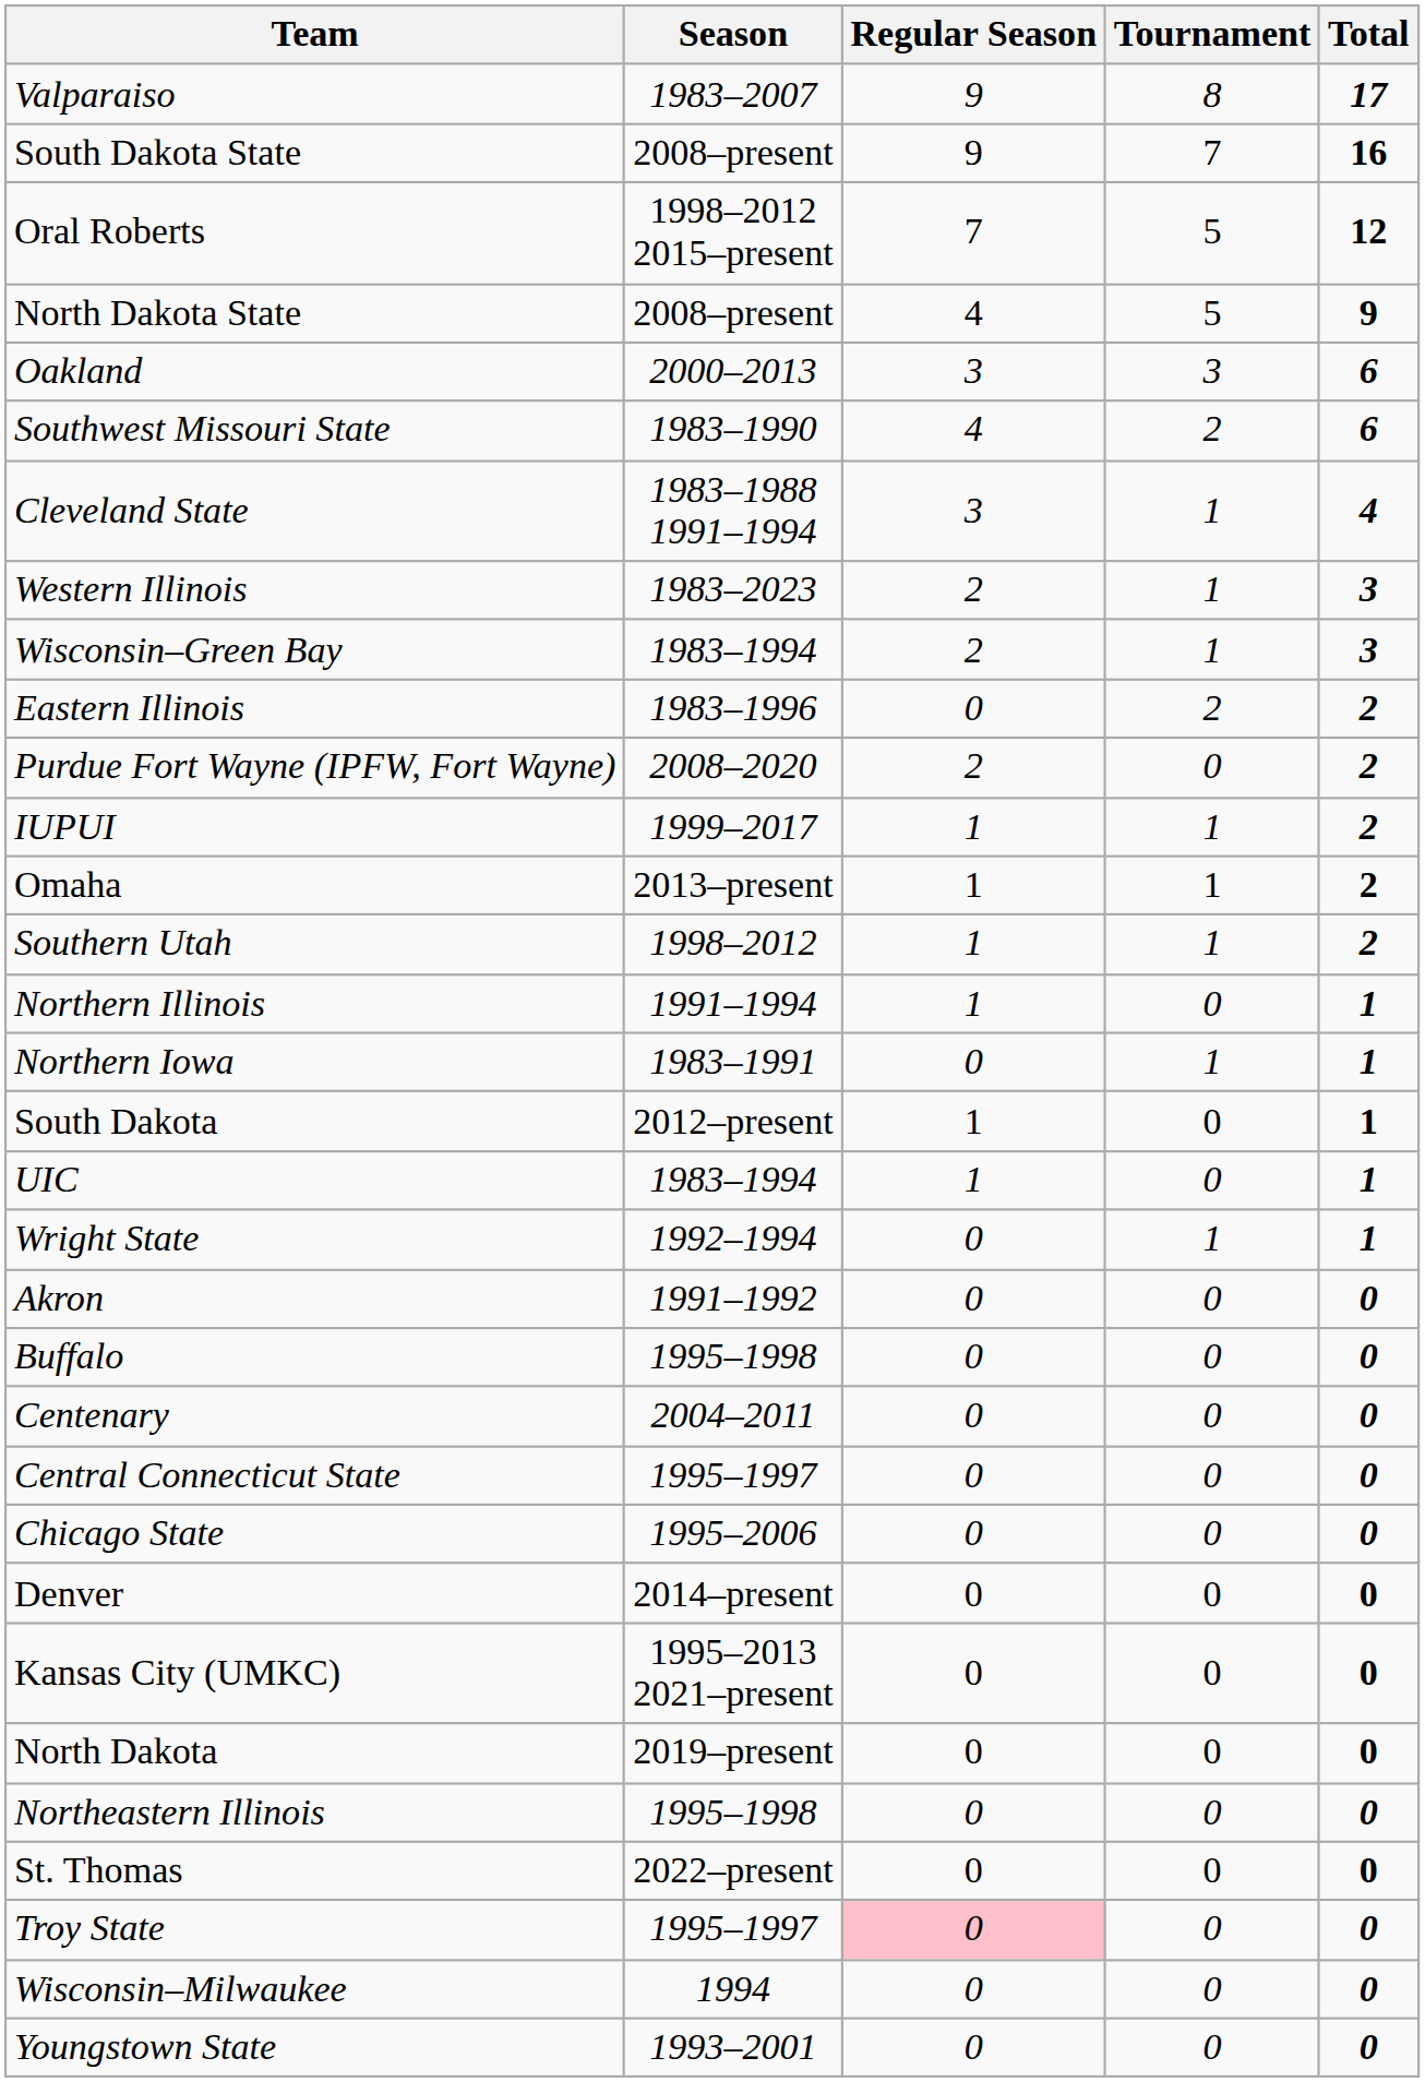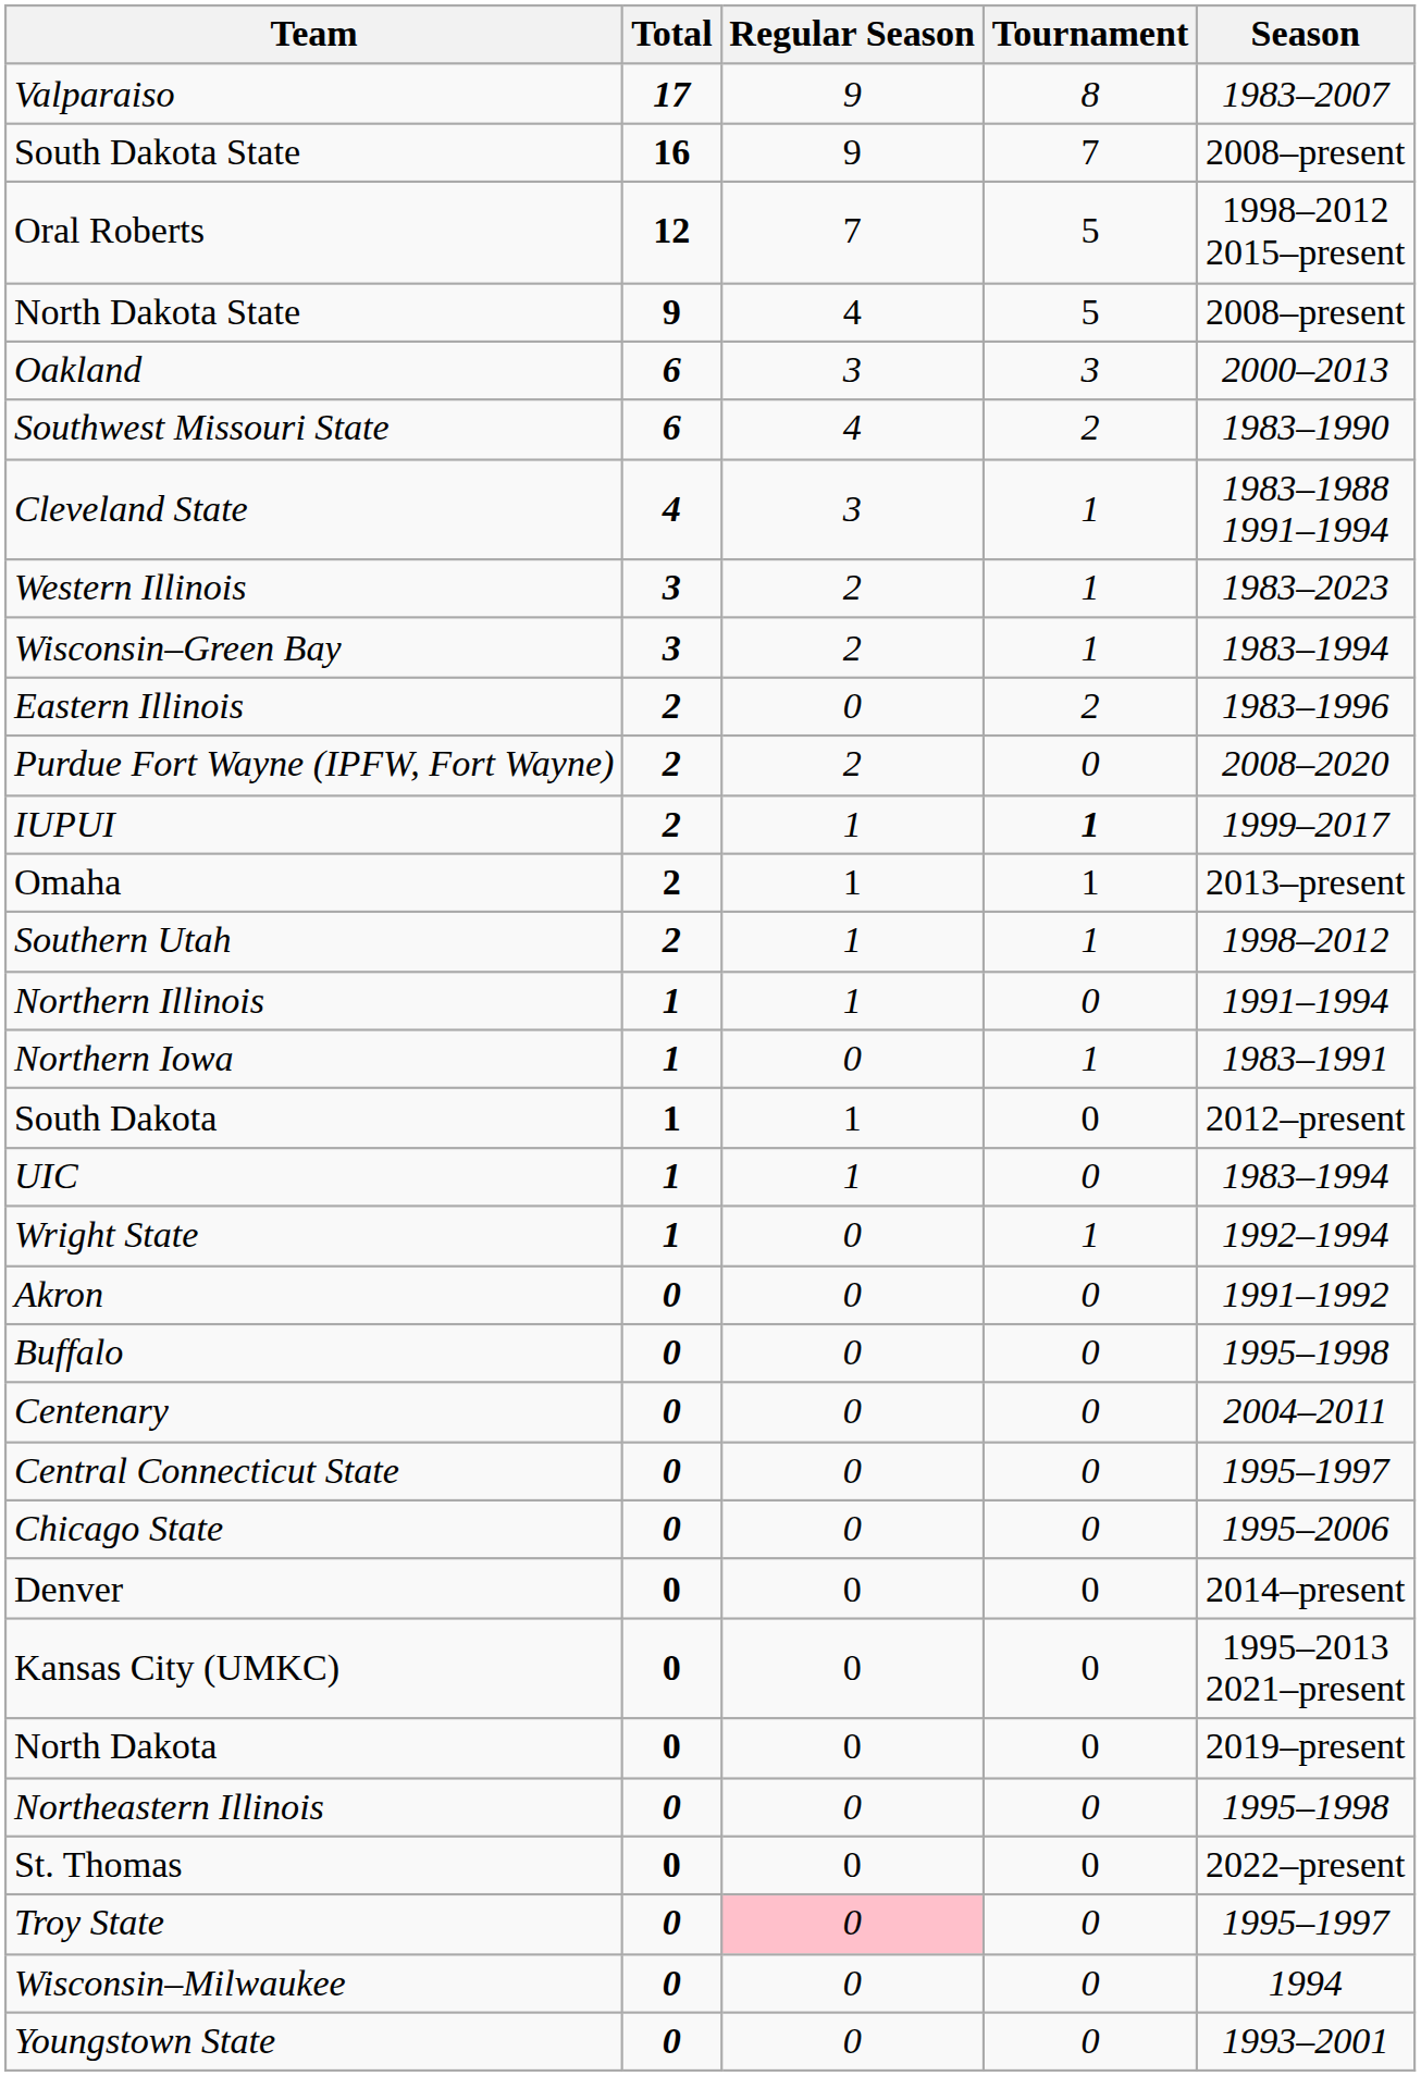 <table class="wikitable sortable">
 <tr>
 <th scope="col">Team</th>
-<th scope="col">Season</th>
+<th scope="col">Total</th>
 <th scope="col">Regular Season</th>
 <th scope="col">Tournament</th>
-<th scope="col">Total</th>
+<th scope="col">Season</th>
 </tr>
 <tr>
 <td><em>Valparaiso</em></td>
-<td style="text-align: center;"><em>1983–2007</em></td>
+<td style="text-align: center;"><strong><em>17</em></strong></td>
 <td style="text-align: center;"><em>9</em></td>
 <td style="text-align: center;"><em>8</em></td>
-<td style="text-align: center;"><strong><em>17</em></strong></td>
+<td style="text-align: center;"><em>1983–2007</em></td>
 </tr>
 <tr>
 <td>South Dakota State</td>
-<td align=center>2008–present</td>
+<td align=center><strong>16</strong></td>
 <td align=center>9</td>
 <td align=center>7</td>
-<td align=center><strong>16</strong></td>
+<td align=center>2008–present</td>
 </tr>
 <tr>
 <td>Oral Roberts</td>
-<td align=center>1998–2012<br>2015–present</td>
+<td align=center><strong>12</strong></td>
 <td align=center>7</td>
 <td align=center>5</td>
-<td align=center><strong>12</strong></td>
+<td align=center>1998–2012<br>2015–present</td>
 </tr>
 <tr>
 <td>North Dakota State</td>
-<td align=center>2008–present</td>
+<td align=center><strong>9</strong></td>
 <td align=center>4</td>
 <td align=center>5</td>
-<td align=center><strong>9</strong></td>
+<td align=center>2008–present</td>
 </tr>
 <tr>
 <td><em>Oakland</em></td>
-<td style="text-align: center;"><em>2000–2013</em></td>
+<td style="text-align: center;"><strong><em>6</em></strong></td>
 <td style="text-align: center;"><em>3</em></td>
 <td style="text-align: center;"><em>3</em></td>
-<td style="text-align: center;"><strong><em>6</em></strong></td>
+<td style="text-align: center;"><em>2000–2013</em></td>
 </tr>
 <tr>
 <td><em>Southwest Missouri State</em></td>
-<td style="text-align: center;"><em>1983–1990</em></td>
+<td style="text-align: center;"><strong><em>6</em></strong></td>
 <td style="text-align: center;"><em>4</em></td>
 <td style="text-align: center;"><em>2</em></td>
-<td style="text-align: center;"><strong><em>6</em></strong></td>
+<td style="text-align: center;"><em>1983–1990</em></td>
 </tr>
 <tr>
 <td><em>Cleveland State</em></td>
-<td style="text-align: center;"><em>1983–1988</em><br><em>1991–1994</em></td>
+<td style="text-align: center;"><strong><em>4</em></strong></td>
 <td style="text-align: center;"><em>3</em></td>
 <td style="text-align: center;"><em>1</em></td>
-<td style="text-align: center;"><strong><em>4</em></strong></td>
+<td style="text-align: center;"><em>1983–1988</em><br><em>1991–1994</em></td>
 </tr>
 <tr>
 <td><em>Western Illinois</em></td>
-<td style="text-align: center;"><em>1983–2023</em></td>
+<td style="text-align: center;"><strong><em>3</em></strong></td>
 <td style="text-align: center;"><em>2</em></td>
 <td style="text-align: center;"><em>1</em></td>
-<td style="text-align: center;"><strong><em>3</em></strong></td>
+<td style="text-align: center;"><em>1983–2023</em></td>
 </tr>
 <tr>
 <td><em>Wisconsin–Green Bay</em></td>
-<td style="text-align: center;"><em>1983–1994</em></td>
+<td style="text-align: center;"><strong><em>3</em></strong></td>
 <td style="text-align: center;"><em>2</em></td>
 <td style="text-align: center;"><em>1</em></td>
-<td style="text-align: center;"><strong><em>3</em></strong></td>
+<td style="text-align: center;"><em>1983–1994</em></td>
 </tr>
 <tr>
 <td><em>Eastern Illinois</em></td>
-<td style="text-align: center;"><em>1983–1996</em></td>
+<td style="text-align: center;"><strong><em>2</em></strong></td>
 <td style="text-align: center;"><em>0</em></td>
 <td style="text-align: center;"><em>2</em></td>
-<td style="text-align: center;"><strong><em>2</em></strong></td>
+<td style="text-align: center;"><em>1983–1996</em></td>
 </tr>
 <tr>
 <td><em>Purdue Fort Wayne (IPFW, Fort Wayne)</em></td>
-<td align=center><em>2008–2020</em></td>
+<td align=center><strong><em>2</em></strong></td>
 <td align=center><em>2</em></td>
 <td align=center><em>0</em></td>
-<td align=center><strong><em>2</em></strong></td>
+<td align=center><em>2008–2020</em></td>
 </tr>
 <tr>
 <td><em>IUPUI</em></td>
+<td style="text-align: center;"><strong><em>2</em></strong></td>
+<td style="text-align: center;"><em>1</em></td>
+<td style="text-align: center;"><strong><em>1</em></strong></td>
 <td style="text-align: center;"><em>1999–2017</em></td>
-<td style="text-align: center;"><em>1</em></td>
-<td style="text-align: center;"><em>1</em></td>
-<td style="text-align: center;"><strong><em>2</em></strong></td>
 </tr>
 <tr>
 <td>Omaha</td>
-<td align=center>2013–present</td>
+<td align=center><strong>2</strong></td>
 <td align=center>1</td>
 <td align=center>1</td>
-<td align=center><strong>2</strong></td>
+<td align=center>2013–present</td>
 </tr>
 <tr>
 <td><em>Southern Utah</em></td>
-<td style="text-align: center;"><em>1998–2012</em></td>
+<td style="text-align: center;"><strong><em>2</em></strong></td>
 <td style="text-align: center;"><em>1</em></td>
 <td style="text-align: center;"><em>1</em></td>
-<td style="text-align: center;"><strong><em>2</em></strong></td>
+<td style="text-align: center;"><em>1998–2012</em></td>
 </tr>
 <tr>
 <td><em>Northern Illinois</em></td>
-<td style="text-align: center;"><em>1991–1994</em></td>
+<td style="text-align: center;"><strong><em>1</em></strong></td>
 <td style="text-align: center;"><em>1</em></td>
 <td style="text-align: center;"><em>0</em></td>
-<td style="text-align: center;"><strong><em>1</em></strong></td>
+<td style="text-align: center;"><em>1991–1994</em></td>
 </tr>
 <tr>
 <td><em>Northern Iowa</em></td>
-<td style="text-align: center;"><em>1983–1991</em></td>
+<td style="text-align: center;"><strong><em>1</em></strong></td>
 <td style="text-align: center;"><em>0</em></td>
 <td style="text-align: center;"><em>1</em></td>
-<td style="text-align: center;"><strong><em>1</em></strong></td>
+<td style="text-align: center;"><em>1983–1991</em></td>
 </tr>
 <tr>
 <td>South Dakota</td>
-<td style="text-align: center;">2012–present</td>
+<td style="text-align: center;"><strong>1</strong></td>
 <td style="text-align: center;">1</td>
 <td style="text-align: center;">0</td>
-<td style="text-align: center;"><strong>1</strong></td>
+<td style="text-align: center;">2012–present</td>
 </tr>
 <tr>
 <td><em>UIC</em></td>
-<td style="text-align: center;"><em>1983–1994</em></td>
+<td style="text-align: center;"><strong><em>1</em></strong></td>
 <td style="text-align: center;"><em>1</em></td>
 <td style="text-align: center;"><em>0</em></td>
-<td style="text-align: center;"><strong><em>1</em></strong></td>
+<td style="text-align: center;"><em>1983–1994</em></td>
 </tr>
 <tr>
 <td><em>Wright State</em></td>
-<td style="text-align: center;"><em>1992–1994</em></td>
+<td style="text-align: center;"><strong><em>1</em></strong></td>
 <td style="text-align: center;"><em>0</em></td>
 <td style="text-align: center;"><em>1</em></td>
-<td style="text-align: center;"><strong><em>1</em></strong></td>
+<td style="text-align: center;"><em>1992–1994</em></td>
 </tr>
 <tr>
 <td><em>Akron</em></td>
-<td style="text-align: center;"><em>1991–1992</em></td>
+<td style="text-align: center;"><strong><em>0</em></strong></td>
 <td style="text-align: center;"><em>0</em></td>
 <td style="text-align: center;"><em>0</em></td>
-<td style="text-align: center;"><strong><em>0</em></strong></td>
+<td style="text-align: center;"><em>1991–1992</em></td>
 </tr>
 <tr>
 <td><em>Buffalo</em></td>
-<td style="text-align: center;"><em>1995–1998</em></td>
+<td style="text-align: center;"><strong><em>0</em></strong></td>
 <td style="text-align: center;"><em>0</em></td>
 <td style="text-align: center;"><em>0</em></td>
-<td style="text-align: center;"><strong><em>0</em></strong></td>
+<td style="text-align: center;"><em>1995–1998</em></td>
 </tr>
 <tr>
 <td><em>Centenary</em></td>
-<td style="text-align: center;"><em>2004–2011</em></td>
+<td style="text-align: center;"><strong><em>0</em></strong></td>
 <td style="text-align: center;"><em>0</em></td>
 <td style="text-align: center;"><em>0</em></td>
-<td style="text-align: center;"><strong><em>0</em></strong></td>
+<td style="text-align: center;"><em>2004–2011</em></td>
 </tr>
 <tr>
 <td><em>Central Connecticut State</em></td>
-<td style="text-align: center;"><em>1995–1997</em></td>
+<td style="text-align: center;"><strong><em>0</em></strong></td>
 <td style="text-align: center;"><em>0</em></td>
 <td style="text-align: center;"><em>0</em></td>
-<td style="text-align: center;"><strong><em>0</em></strong></td>
+<td style="text-align: center;"><em>1995–1997</em></td>
 </tr>
 <tr>
 <td><em>Chicago State</em></td>
-<td style="text-align: center;"><em>1995–2006</em></td>
+<td style="text-align: center;"><strong><em>0</em></strong></td>
 <td style="text-align: center;"><em>0</em></td>
 <td style="text-align: center;"><em>0</em></td>
-<td style="text-align: center;"><strong><em>0</em></strong></td>
+<td style="text-align: center;"><em>1995–2006</em></td>
 </tr>
 <tr>
 <td>Denver</td>
-<td align=center>2014–present</td>
+<td align=center><strong>0</strong></td>
 <td align=center>0</td>
 <td align=center>0</td>
-<td align=center><strong>0</strong></td>
+<td align=center>2014–present</td>
 </tr>
 <tr>
 <td>Kansas City (UMKC)</td>
-<td align=center>1995–2013<br>2021–present</td>
+<td align=center><strong>0</strong></td>
 <td align=center>0</td>
 <td align=center>0</td>
-<td align=center><strong>0</strong></td>
+<td align=center>1995–2013<br>2021–present</td>
 </tr>
 <tr>
 <td>North Dakota</td>
-<td align=center>2019–present</td>
+<td align=center><strong>0</strong></td>
 <td align=center>0</td>
 <td align=center>0</td>
-<td align=center><strong>0</strong></td>
+<td align=center>2019–present</td>
 </tr>
 <tr>
 <td><em>Northeastern Illinois</em></td>
-<td style="text-align: center;"><em>1995–1998</em></td>
+<td style="text-align: center;"><strong><em>0</em></strong></td>
 <td style="text-align: center;"><em>0</em></td>
 <td style="text-align: center;"><em>0</em></td>
-<td style="text-align: center;"><strong><em>0</em></strong></td>
+<td style="text-align: center;"><em>1995–1998</em></td>
 </tr>
 <tr>
 <td>St. Thomas</td>
-<td align=center>2022–present</td>
+<td align=center><strong>0</strong></td>
 <td align=center>0</td>
 <td align=center>0</td>
-<td align=center><strong>0</strong></td>
+<td align=center>2022–present</td>
 </tr>
 <tr>
 <td><em>Troy State</em></td>
-<td style="text-align: center;"><em>1995–1997</em></td>
+<td style="text-align: center;"><strong><em>0</em></strong></td>
 <td style="background: pink; text-align: center;"><em>0</em></td>
 <td style="text-align: center;"><em>0</em></td>
-<td style="text-align: center;"><strong><em>0</em></strong></td>
+<td style="text-align: center;"><em>1995–1997</em></td>
 </tr>
 <tr>
 <td><em>Wisconsin–Milwaukee</em></td>
-<td style="text-align: center;"><em>1994</em></td>
+<td style="text-align: center;"><strong><em>0</em></strong></td>
 <td style="text-align: center;"><em>0</em></td>
 <td style="text-align: center;"><em>0</em></td>
-<td style="text-align: center;"><strong><em>0</em></strong></td>
+<td style="text-align: center;"><em>1994</em></td>
 </tr>
 <tr>
 <td><em>Youngstown State</em></td>
-<td style="text-align: center;"><em>1993–2001</em></td>
+<td style="text-align: center;"><strong><em>0</em></strong></td>
 <td style="text-align: center;"><em>0</em></td>
 <td style="text-align: center;"><em>0</em></td>
-<td style="text-align: center;"><strong><em>0</em></strong></td>
+<td style="text-align: center;"><em>1993–2001</em></td>
 </tr>
 </table>
